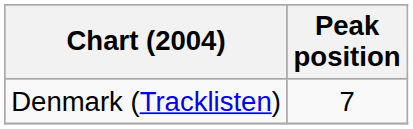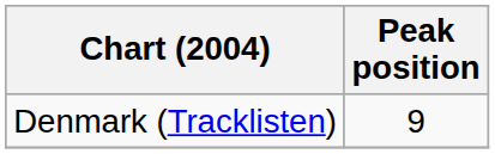 <table class="wikitable sortable">
 <tr>
 <th>Chart (2004)</th>
 <th>Peak<br>position</th>
 </tr>
 <tr>
 <td>Denmark (<a href='#'>Tracklisten</a>)</td>
-<td style="text-align:center;">7</td>
+<td style="text-align:center;">9</td>
 </tr>
 <tr>
 </tr>
 </table>
